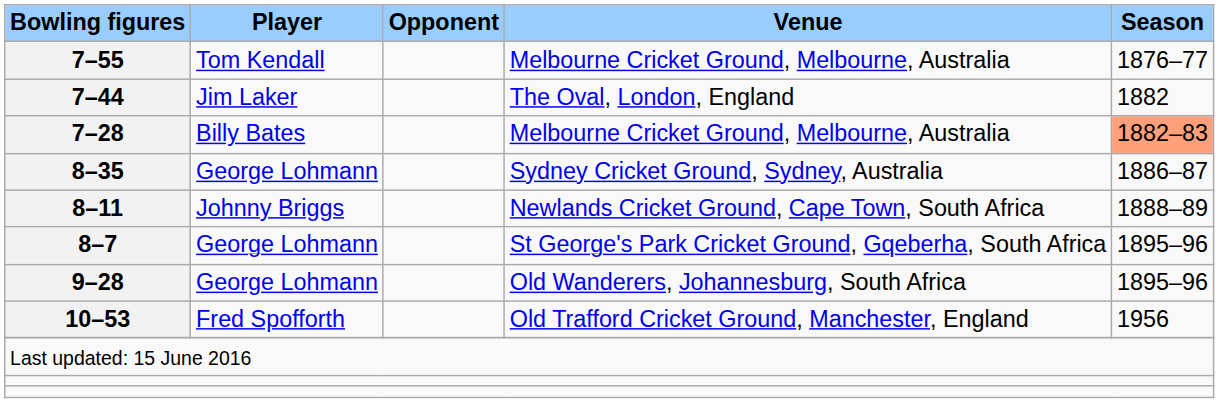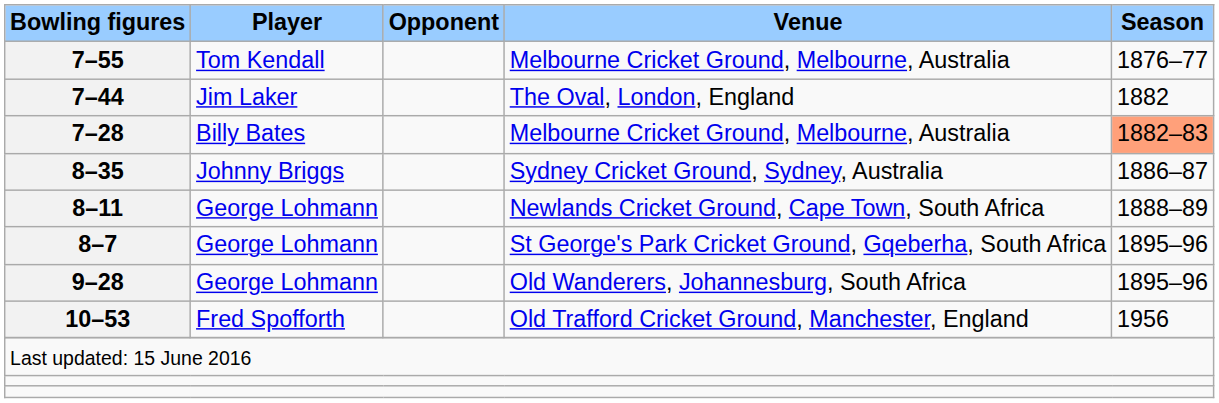 <table class="wikitable">
 <tr style="background:#9cf;">
 <td style="text-align:center;"><strong>Bowling figures</strong></td>
 <td style="text-align:center;"><strong>Player</strong></td>
 <td style="text-align:center;"><strong>Opponent</strong></td>
 <td style="text-align:center;"><strong>Venue</strong></td>
 <td style="text-align:center;"><strong>Season</strong></td>
 </tr>
 <tr>
 <th>7–55</th>
 <td> <a href='#'>Tom Kendall</a></td>
 <td></td>
 <td><a href='#'>Melbourne Cricket Ground</a>, <a href='#'>Melbourne</a>, Australia</td>
 <td>1876–77</td>
 </tr>
 <tr>
 <th>7–44</th>
 <td> <a href='#'>Jim Laker</a></td>
 <td></td>
 <td><a href='#'>The Oval</a>, <a href='#'>London</a>, England</td>
 <td>1882</td>
 </tr>
 <tr>
 <th>7–28</th>
 <td> <a href='#'>Billy Bates</a></td>
 <td></td>
 <td><a href='#'>Melbourne Cricket Ground</a>, <a href='#'>Melbourne</a>, Australia</td>
 <td style="background: lightsalmon;">1882–83</td>
 </tr>
 <tr>
 <th>8–35</th>
-<td> <a href='#'>George Lohmann</a></td>
+<td> <a href='#'>Johnny Briggs</a></td>
 <td></td>
 <td><a href='#'>Sydney Cricket Ground</a>, <a href='#'>Sydney</a>, Australia</td>
 <td>1886–87</td>
 </tr>
 <tr>
 <th>8–11</th>
-<td> <a href='#'>Johnny Briggs</a></td>
+<td> <a href='#'>George Lohmann</a></td>
 <td></td>
 <td><a href='#'>Newlands Cricket Ground</a>, <a href='#'>Cape Town</a>, South Africa</td>
 <td>1888–89</td>
 </tr>
 <tr>
 <th>8–7</th>
 <td> <a href='#'>George Lohmann</a></td>
 <td></td>
 <td><a href='#'>St George's Park Cricket Ground</a>, <a href='#'>Gqeberha</a>, South Africa</td>
 <td>1895–96</td>
 </tr>
 <tr>
 <th>9–28</th>
 <td> <a href='#'>George Lohmann</a></td>
 <td></td>
 <td><a href='#'>Old Wanderers</a>, <a href='#'>Johannesburg</a>, South Africa</td>
 <td>1895–96</td>
 </tr>
 <tr>
 <th>10–53</th>
 <td> <a href='#'>Fred Spofforth</a></td>
 <td></td>
 <td><a href='#'>Old Trafford Cricket Ground</a>, <a href='#'>Manchester</a>, England</td>
 <td>1956</td>
 </tr>
 <tr>
 </tr>
 <tr class=sortbottom>
 <td colspan="5"><small> Last updated: 15 June 2016</small></td>
 </tr>
 <tr>
 <td colspan="5"></td>
 </tr>
 <tr>
 <td colspan="5"></td>
 </tr>
 </table>
